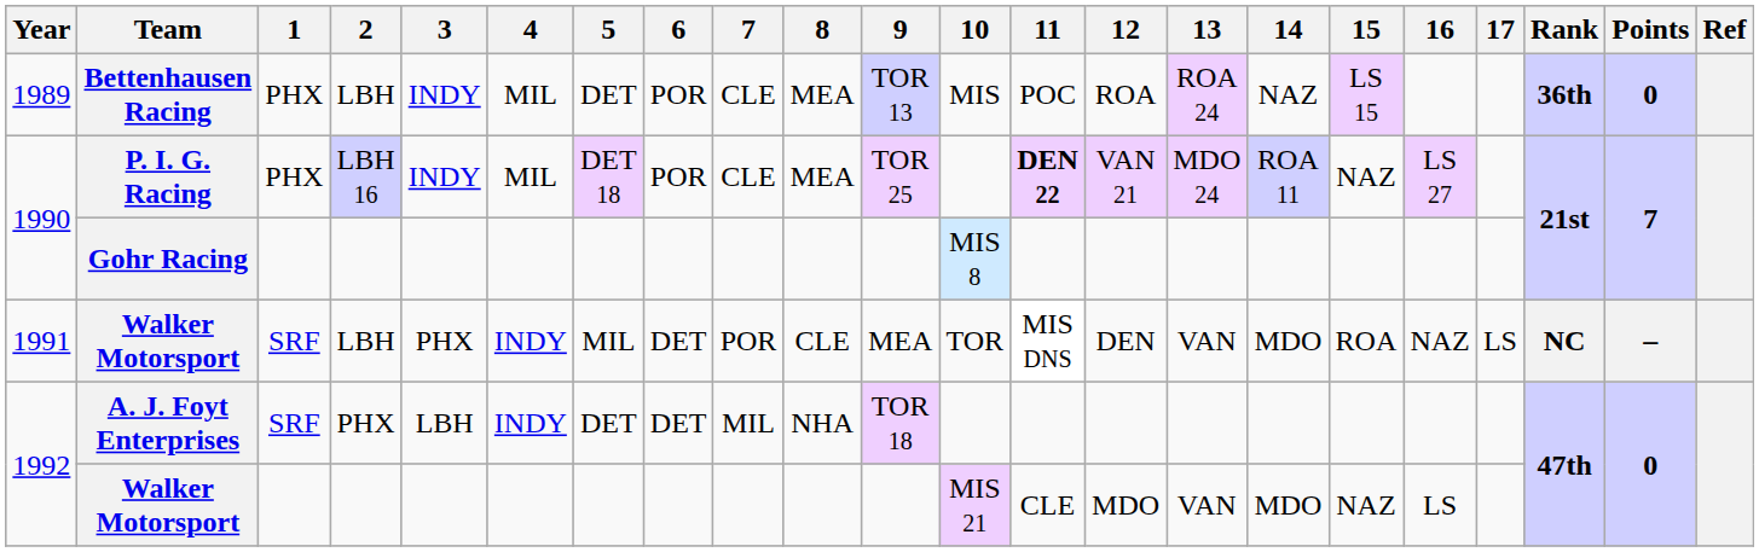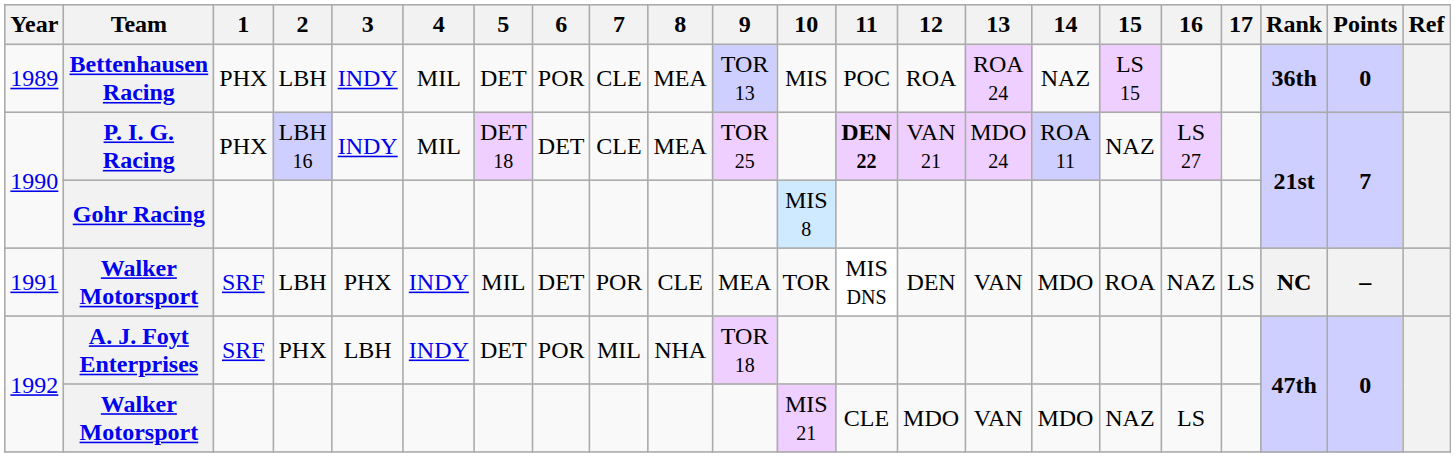 <table class="wikitable" style="text-align:center; font-size:95%">
 <tr>
 <th>Year</th>
 <th>Team</th>
 <th>1</th>
 <th>2</th>
 <th>3</th>
 <th>4</th>
 <th>5</th>
 <th>6</th>
 <th>7</th>
 <th>8</th>
 <th>9</th>
 <th>10</th>
 <th>11</th>
 <th>12</th>
 <th>13</th>
 <th>14</th>
 <th>15</th>
 <th>16</th>
 <th>17</th>
 <th>Rank</th>
 <th>Points</th>
 <th>Ref</th>
 </tr>
 <tr>
 <td><a href='#'>1989</a></td>
 <th><a href='#'>Bettenhausen Racing</a></th>
 <td>PHX<br><small></small></td>
 <td>LBH<br><small></small></td>
 <td><a href='#'>INDY</a><br><small></small></td>
 <td>MIL<br><small></small></td>
 <td>DET<br><small></small></td>
 <td>POR<br><small></small></td>
 <td>CLE<br><small></small></td>
 <td>MEA<br><small></small></td>
 <td style="background:#CFCFFF;">TOR<br><small>13</small></td>
 <td>MIS<br><small></small></td>
 <td>POC<br><small></small></td>
 <td>ROA</td>
 <td style="background:#EFCFFF;">ROA<br><small>24</small></td>
 <td>NAZ<br><small></small></td>
 <td style="background:#EFCFFF;">LS<br><small>15</small></td>
 <td></td>
 <td></td>
 <td style="background:#CFCFFF;"><strong>36th</strong></td>
 <td style="background:#CFCFFF;"><strong>0</strong></td>
 <th></th>
 </tr>
 <tr>
 <td rowspan=2><a href='#'>1990</a></td>
 <th><a href='#'>P. I. G. Racing</a></th>
 <td>PHX<br><small></small></td>
 <td style="background:#CFCFFF;">LBH<br><small>16</small></td>
 <td><a href='#'>INDY</a><br><small></small></td>
 <td>MIL<br><small></small></td>
 <td style="background:#EFCFFF;">DET<br><small>18</small></td>
-<td>POR<br><small></small></td>
+<td>DET<br><small></small></td>
 <td>CLE<br><small></small></td>
 <td>MEA<br><small></small></td>
 <td style="background:#EFCFFF;">TOR<br><small>25</small></td>
 <td></td>
 <td style="background:#EFCFFF;"><strong>DEN<br><small>22</small></strong></td>
 <td style="background:#EFCFFF;">VAN<br><small>21</small></td>
 <td style="background:#EFCFFF;">MDO<br><small>24</small></td>
 <td style="background:#CFCFFF;">ROA<br><small>11</small></td>
 <td>NAZ<br><small></small></td>
 <td style="background:#EFCFFF;">LS<br><small>27</small></td>
 <td></td>
 <td rowspan=2 style="background:#CFCFFF;"><strong>21st</strong></td>
 <td rowspan=2 style="background:#CFCFFF;"><strong>7</strong></td>
 <th rowspan=2></th>
 </tr>
 <tr>
 <th><a href='#'>Gohr Racing</a></th>
 <td></td>
 <td></td>
 <td></td>
 <td></td>
 <td></td>
 <td></td>
 <td></td>
 <td></td>
 <td></td>
 <td style="background:#CFEAFF;">MIS<br><small>8</small></td>
 <td></td>
 <td></td>
 <td></td>
 <td></td>
 <td></td>
 <td></td>
 <td></td>
 </tr>
 <tr>
 <td><a href='#'>1991</a></td>
 <th><a href='#'>Walker Motorsport</a></th>
 <td><a href='#'>SRF</a><br><small></small></td>
 <td>LBH<br><small></small></td>
 <td>PHX<br><small></small></td>
 <td><a href='#'>INDY</a><br><small></small></td>
 <td>MIL<br><small></small></td>
 <td>DET<br><small></small></td>
 <td>POR<br><small></small></td>
 <td>CLE<br><small></small></td>
 <td>MEA<br><small></small></td>
 <td>TOR<br><small></small></td>
 <td style="background:#FFFFFF;">MIS<br><small>DNS</small></td>
 <td>DEN<br><small></small></td>
 <td>VAN<br><small></small></td>
 <td>MDO<br><small></small></td>
 <td>ROA<br><small></small></td>
 <td>NAZ<br><small></small></td>
 <td>LS<br><small></small></td>
 <th>NC</th>
 <th>–</th>
 <th></th>
 </tr>
 <tr>
 <td rowspan=2><a href='#'>1992</a></td>
 <th><a href='#'>A. J. Foyt Enterprises</a></th>
 <td><a href='#'>SRF</a></td>
 <td>PHX</td>
 <td>LBH</td>
 <td><a href='#'>INDY</a></td>
 <td>DET</td>
-<td>DET<br><small></small></td>
+<td>POR</td>
 <td>MIL</td>
 <td>NHA</td>
 <td style="background:#EFCFFF;">TOR<br><small>18</small></td>
 <td></td>
 <td></td>
 <td></td>
 <td></td>
 <td></td>
 <td></td>
 <td></td>
 <td></td>
 <td rowspan=2 style="background:#CFCFFF;"><strong>47th</strong></td>
 <td rowspan=2 style="background:#CFCFFF;"><strong>0</strong></td>
 <th rowspan=2></th>
 </tr>
 <tr>
 <th><a href='#'>Walker Motorsport</a></th>
 <td></td>
 <td></td>
 <td></td>
 <td></td>
 <td></td>
 <td></td>
 <td></td>
 <td></td>
 <td></td>
 <td style="background:#EFCFFF;">MIS<br><small>21</small></td>
 <td>CLE</td>
 <td>MDO<br><small></small></td>
 <td>VAN</td>
 <td>MDO</td>
 <td>NAZ</td>
 <td>LS</td>
 <td></td>
 </tr>
 </table>
